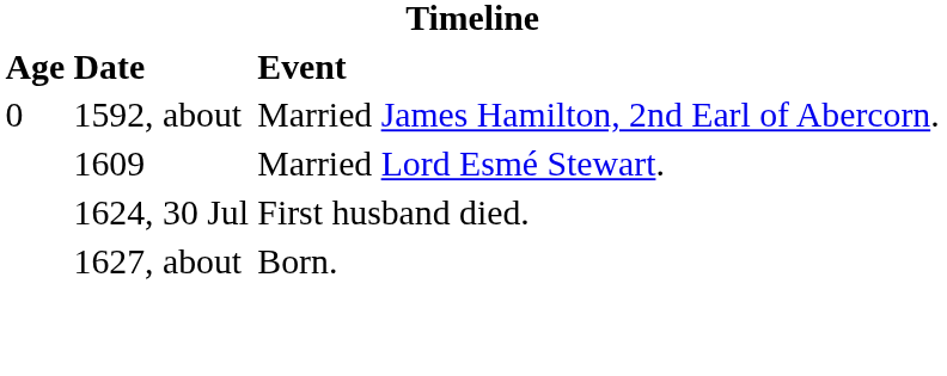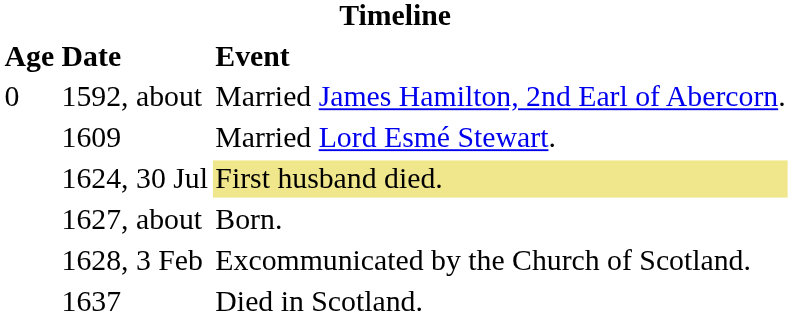 <table>
 <tr>
 <th colspan=3>Timeline</th>
 </tr>
 <tr>
 <th align="left">Age</th>
 <th align="left">Date</th>
 <th align="left">Event</th>
 </tr>
 <tr>
 <td>0</td>
 <td>1592, about</td>
 <td>Married <a href='#'>James Hamilton, 2nd Earl of Abercorn</a>.</td>
 </tr>
 <tr>
 <td></td>
 <td>1609</td>
 <td>Married <a href='#'>Lord Esmé Stewart</a>.</td>
 </tr>
 <tr>
 <td></td>
 <td>1624, 30 Jul</td>
-<td>First husband died.</td>
+<td style="background: khaki;">First husband died.</td>
 </tr>
 <tr>
 <td></td>
 <td>1627, about</td>
 <td>Born.</td>
 </tr>
+<tr>
+<td></td>
+<td>1628, 3 Feb</td>
+<td>Excommunicated by the Church of Scotland.</td>
+</tr>
+<tr>
+<td></td>
+<td>1637</td>
+<td>Died in Scotland.</td>
+</tr>
 </table>
